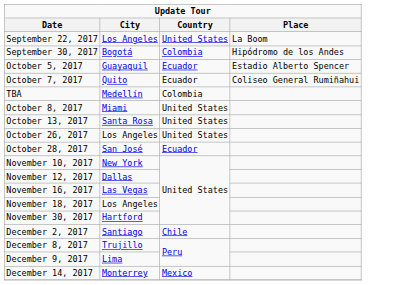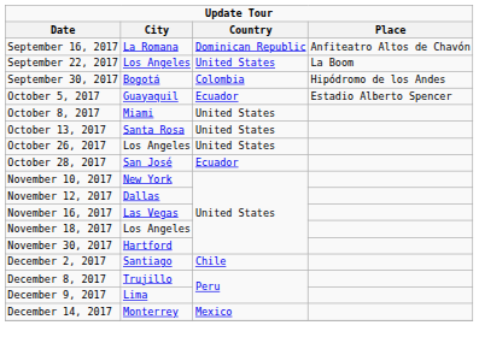 <table role="presentation" class="wikitable mw-collapsible mw-collapsed plainrowheaders">
 <tr>
 <td colspan="4" align="center"><strong>Update Tour</strong></td>
 </tr>
 <tr>
 <th>Date</th>
 <th>City</th>
 <th>Country</th>
 <th>Place</th>
+</tr>
+<tr>
+<td>September 16, 2017</td>
+<td><a href='#'>La Romana</a></td>
+<td><a href='#'>Dominican Republic</a></td>
+<td>Anfiteatro Altos de Chavón</td>
 </tr>
 <tr>
 <td>September 22, 2017</td>
 <td><a href='#'>Los Angeles</a></td>
 <td><a href='#'>United States</a></td>
 <td>La Boom</td>
 </tr>
 <tr>
 <td>September 30, 2017</td>
 <td><a href='#'>Bogotá</a></td>
 <td><a href='#'>Colombia</a></td>
 <td>Hipódromo de los Andes</td>
 </tr>
 <tr>
 <td>October 5, 2017</td>
 <td><a href='#'>Guayaquil</a></td>
 <td><a href='#'>Ecuador</a></td>
 <td>Estadio Alberto Spencer</td>
-</tr>
-<tr>
-<td>October 7, 2017</td>
-<td><a href='#'>Quito</a></td>
-<td>Ecuador</td>
-<td>Coliseo General Rumiñahui</td>
-</tr>
-<tr>
-<td>TBA</td>
-<td><a href='#'>Medellín</a></td>
-<td>Colombia</td>
-<td></td>
 </tr>
 <tr>
 <td>October 8, 2017</td>
 <td><a href='#'>Miami</a></td>
 <td>United States</td>
 <td></td>
 </tr>
 <tr>
 <td>October 13, 2017</td>
 <td><a href='#'>Santa Rosa</a></td>
 <td>United States</td>
 <td></td>
 </tr>
 <tr>
 <td>October 26, 2017</td>
 <td>Los Angeles</td>
 <td>United States</td>
 <td></td>
 </tr>
 <tr>
 <td>October 28, 2017</td>
 <td><a href='#'>San José</a></td>
 <td><a href='#'>Ecuador</a></td>
 <td></td>
 </tr>
 <tr>
 <td>November 10, 2017</td>
 <td><a href='#'>New York</a></td>
 <td rowspan="5">United States</td>
 <td></td>
 </tr>
 <tr>
 <td>November 12, 2017</td>
 <td><a href='#'>Dallas</a></td>
 <td></td>
 </tr>
 <tr>
 <td>November 16, 2017</td>
 <td><a href='#'>Las Vegas</a></td>
 <td></td>
 </tr>
 <tr>
 <td>November 18, 2017</td>
 <td>Los Angeles</td>
 <td></td>
 </tr>
 <tr>
 <td>November 30, 2017</td>
 <td><a href='#'>Hartford</a></td>
 <td></td>
 </tr>
 <tr>
 <td>December 2, 2017</td>
 <td><a href='#'>Santiago</a></td>
 <td><a href='#'>Chile</a></td>
 <td></td>
 </tr>
 <tr>
 <td>December 8, 2017</td>
 <td><a href='#'>Trujillo</a></td>
 <td rowspan="2"><a href='#'>Peru</a></td>
 <td></td>
 </tr>
 <tr>
 <td>December 9, 2017</td>
 <td><a href='#'>Lima</a></td>
 <td></td>
 </tr>
 <tr>
 <td>December 14, 2017</td>
 <td><a href='#'>Monterrey</a></td>
 <td><a href='#'>Mexico</a></td>
 <td></td>
 </tr>
 <tr>
 </tr>
 </table>
